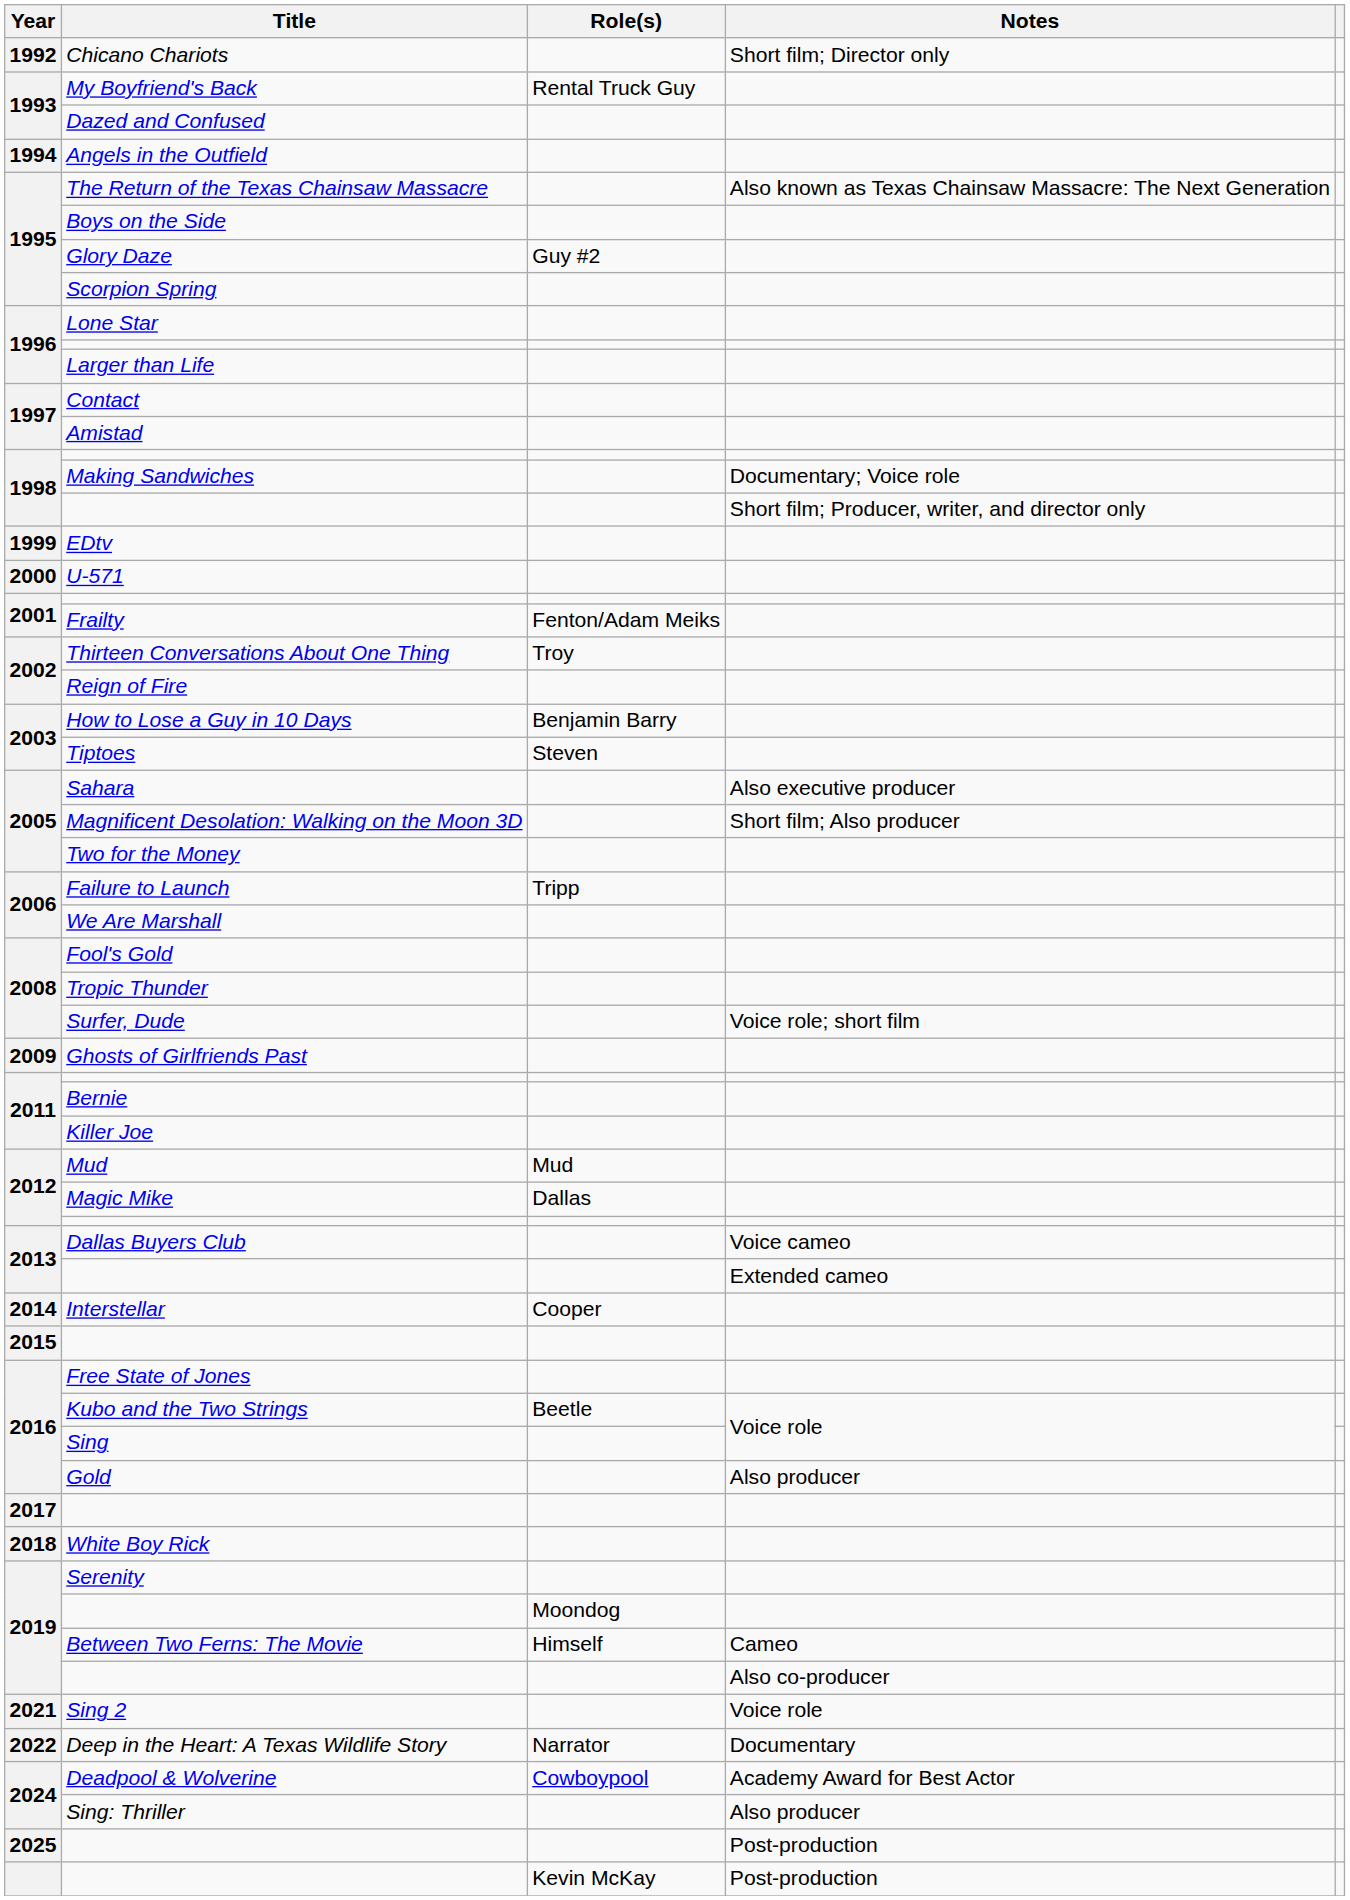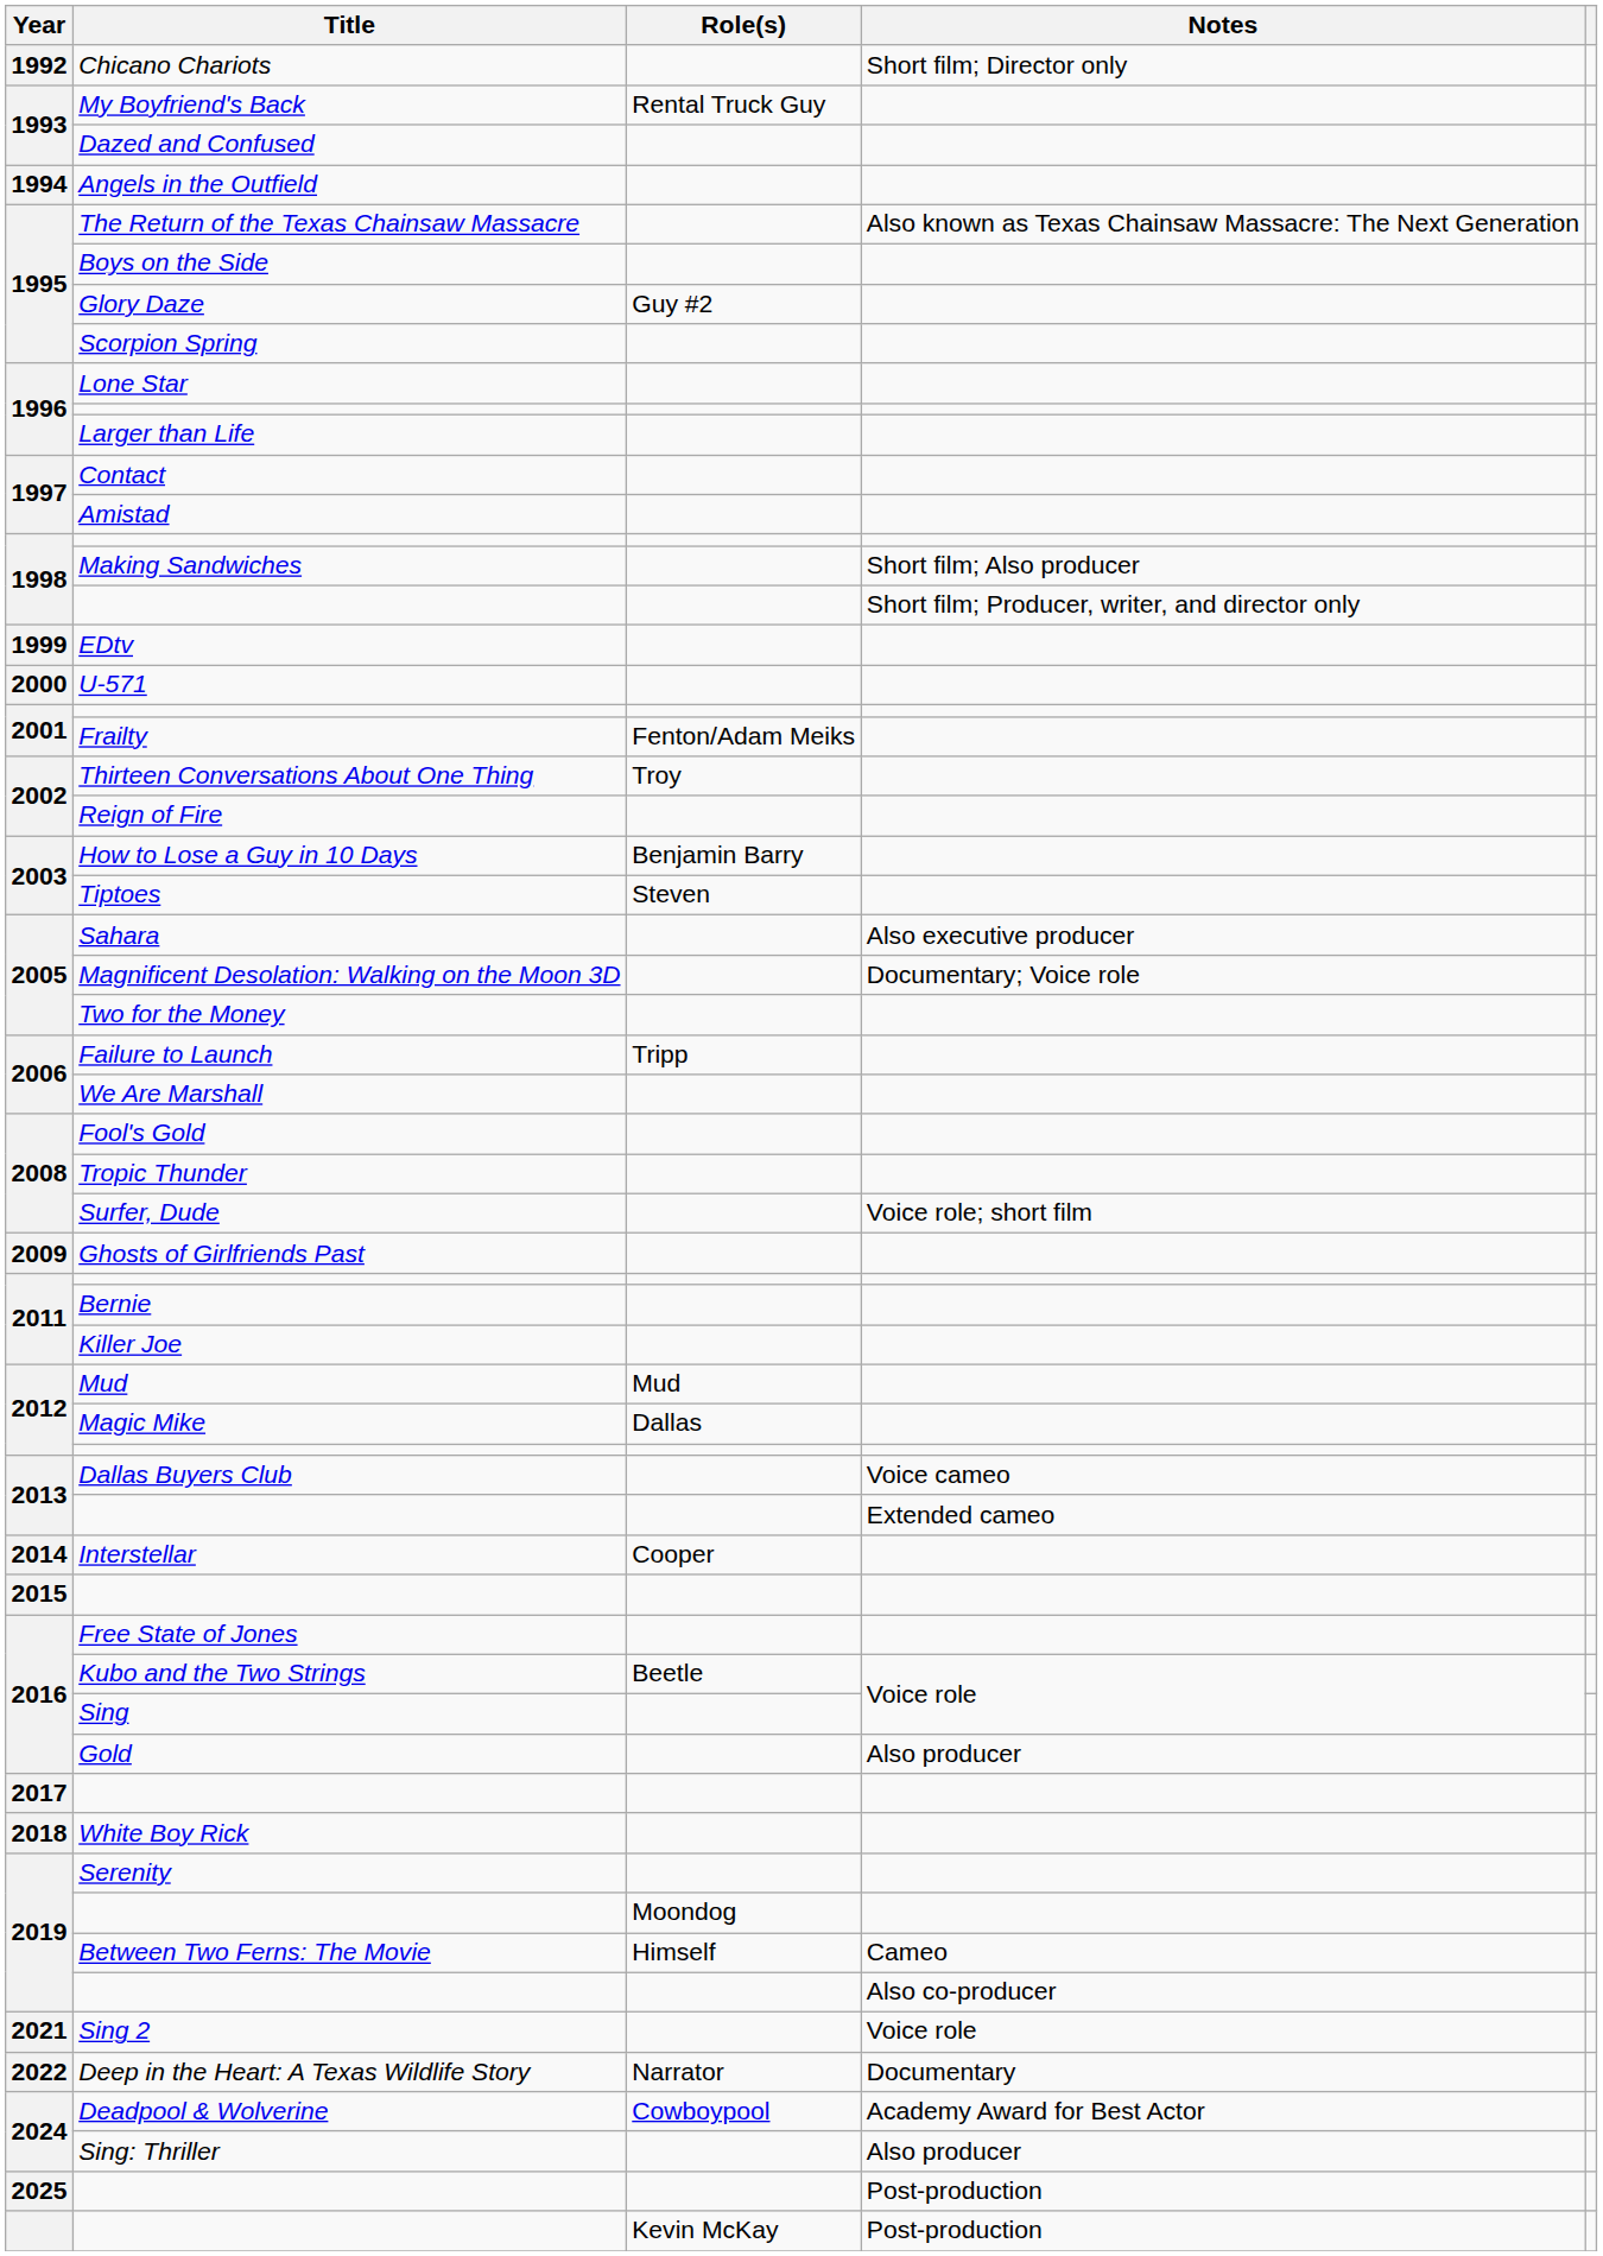 <table class="wikitable plainrowheaders sortable">
 <tr>
 <th scope="col">Year</th>
 <th scope="col">Title</th>
 <th scope="col">Role(s)</th>
 <th scope="col" class="unsortable">Notes</th>
 <th scope="col" class="unsortable"></th>
 </tr>
 <tr>
 <th scope=row>1992</th>
 <td><em>Chicano Chariots</em></td>
 <td></td>
 <td>Short film; Director only</td>
 <td style="text-align:center;"></td>
 </tr>
 <tr>
 <th scope=row rowspan="2">1993</th>
 <td><em><a href='#'>My Boyfriend's Back</a></em></td>
 <td>Rental Truck Guy</td>
 <td></td>
 <td style="text-align:center;"></td>
 </tr>
 <tr>
 <td><em><a href='#'>Dazed and Confused</a></em></td>
 <td></td>
 <td></td>
 <td style="text-align:center;"></td>
 </tr>
 <tr>
 <th scope=row>1994</th>
 <td><em><a href='#'>Angels in the Outfield</a></em></td>
 <td></td>
 <td></td>
 <td style="text-align:center;"></td>
 </tr>
 <tr>
 <th scope=row rowspan="4">1995</th>
 <td><em><a href='#'>The Return of the Texas Chainsaw Massacre</a></em></td>
 <td></td>
 <td>Also known as Texas Chainsaw Massacre: The Next Generation</td>
 <td style="text-align:center;"></td>
 </tr>
 <tr>
 <td><em><a href='#'>Boys on the Side</a></em></td>
 <td></td>
 <td></td>
 <td style="text-align:center;"></td>
 </tr>
 <tr>
 <td><em><a href='#'>Glory Daze</a></em></td>
 <td>Guy #2</td>
 <td></td>
 <td style="text-align:center;"></td>
 </tr>
 <tr>
 <td><em><a href='#'>Scorpion Spring</a></em></td>
 <td></td>
 <td></td>
 <td style="text-align:center;"></td>
 </tr>
 <tr>
 <th scope=row rowspan="3">1996</th>
 <td><em><a href='#'>Lone Star</a></em></td>
 <td></td>
 <td></td>
 <td style="text-align:center;"></td>
 </tr>
 <tr>
 <td><em></em></td>
 <td></td>
 <td></td>
 <td style="text-align:center;"></td>
 </tr>
 <tr>
 <td><em><a href='#'>Larger than Life</a></em></td>
 <td></td>
 <td></td>
 <td style="text-align:center;"></td>
 </tr>
 <tr>
 <th scope=row rowspan="2">1997</th>
 <td><em><a href='#'>Contact</a></em></td>
 <td></td>
 <td></td>
 <td style="text-align:center;"></td>
 </tr>
 <tr>
 <td><em><a href='#'>Amistad</a></em></td>
 <td></td>
 <td></td>
 <td style="text-align:center;"></td>
 </tr>
 <tr>
 <th scope=row rowspan="3">1998</th>
 <td><em></em></td>
 <td></td>
 <td></td>
 <td style="text-align:center;"></td>
 </tr>
 <tr>
 <td><em><a href='#'>Making Sandwiches</a></em></td>
 <td></td>
-<td>Documentary; Voice role</td>
+<td>Short film; Also producer</td>
 <td style="text-align:center;"></td>
 </tr>
 <tr>
 <td><em></em></td>
 <td></td>
 <td>Short film; Producer, writer, and director only</td>
 <td style="text-align:center;"></td>
 </tr>
 <tr>
 <th scope=row>1999</th>
 <td><em><a href='#'>EDtv</a></em></td>
 <td></td>
 <td></td>
 <td style="text-align:center;"></td>
 </tr>
 <tr>
 <th scope=row>2000</th>
 <td><em><a href='#'>U-571</a></em></td>
 <td></td>
 <td></td>
 <td style="text-align:center;"></td>
 </tr>
 <tr>
 <th scope=row rowspan="2">2001</th>
 <td><em></em></td>
 <td></td>
 <td></td>
 <td style="text-align:center;"></td>
 </tr>
 <tr>
 <td><em><a href='#'>Frailty</a></em></td>
 <td>Fenton/Adam Meiks</td>
 <td></td>
 <td style="text-align:center;"></td>
 </tr>
 <tr>
 <th scope=row rowspan="2">2002</th>
 <td><em><a href='#'>Thirteen Conversations About One Thing</a></em></td>
 <td>Troy</td>
 <td></td>
 <td style="text-align:center;"></td>
 </tr>
 <tr>
 <td><em><a href='#'>Reign of Fire</a></em></td>
 <td></td>
 <td></td>
 <td style="text-align:center;"></td>
 </tr>
 <tr>
 <th scope=row rowspan="2">2003</th>
 <td><em><a href='#'>How to Lose a Guy in 10 Days</a></em></td>
 <td>Benjamin Barry</td>
 <td></td>
 <td style="text-align:center;"></td>
 </tr>
 <tr>
 <td><em><a href='#'>Tiptoes</a></em></td>
 <td>Steven</td>
 <td></td>
 <td style="text-align:center;"></td>
 </tr>
 <tr>
 <th scope=row rowspan="3">2005</th>
 <td><em><a href='#'>Sahara</a></em></td>
 <td></td>
 <td>Also executive producer</td>
 <td style="text-align:center;"></td>
 </tr>
 <tr>
 <td><em><a href='#'>Magnificent Desolation: Walking on the Moon 3D</a></em></td>
 <td></td>
-<td>Short film; Also producer</td>
+<td>Documentary; Voice role</td>
 <td style="text-align:center;"></td>
 </tr>
 <tr>
 <td><em><a href='#'>Two for the Money</a></em></td>
 <td></td>
 <td></td>
 <td style="text-align:center;"></td>
 </tr>
 <tr>
 <th scope=row rowspan="2">2006</th>
 <td><em><a href='#'>Failure to Launch</a></em></td>
 <td>Tripp</td>
 <td></td>
 <td style="text-align:center;"></td>
 </tr>
 <tr>
 <td><em><a href='#'>We Are Marshall</a></em></td>
 <td></td>
 <td></td>
 <td style="text-align:center;"></td>
 </tr>
 <tr>
 <th scope=row rowspan="3">2008</th>
 <td><em><a href='#'>Fool's Gold</a></em></td>
 <td></td>
 <td></td>
 <td style="text-align:center"></td>
 </tr>
 <tr>
 <td><em><a href='#'>Tropic Thunder</a></em></td>
 <td></td>
 <td></td>
 <td style="text-align:center;"></td>
 </tr>
 <tr>
 <td><em><a href='#'>Surfer, Dude</a></em></td>
 <td></td>
 <td>Voice role; short film</td>
 <td style="text-align:center;"></td>
 </tr>
 <tr>
 <th scope=row>2009</th>
 <td><em><a href='#'>Ghosts of Girlfriends Past</a></em></td>
 <td></td>
 <td></td>
 <td style="text-align:center;"></td>
 </tr>
 <tr>
 <th scope=row rowspan="3">2011</th>
 <td><em></em></td>
 <td></td>
 <td></td>
 <td style="text-align:center;"></td>
 </tr>
 <tr>
 <td><em><a href='#'>Bernie</a></em></td>
 <td></td>
 <td></td>
 <td style="text-align:center;"></td>
 </tr>
 <tr>
 <td><em><a href='#'>Killer Joe</a></em></td>
 <td></td>
 <td></td>
 <td style="text-align:center;"></td>
 </tr>
 <tr>
 <th scope=row rowspan="3">2012</th>
 <td><em><a href='#'>Mud</a></em></td>
 <td>Mud</td>
 <td></td>
 <td style="text-align:center;"></td>
 </tr>
 <tr>
 <td><em><a href='#'>Magic Mike</a></em></td>
 <td>Dallas</td>
 <td></td>
 <td style="text-align:center;"></td>
 </tr>
 <tr>
 <td><em></em></td>
 <td></td>
 <td></td>
 <td style="text-align:center;"></td>
 </tr>
 <tr>
 <th scope=row rowspan="2">2013</th>
 <td><em><a href='#'>Dallas Buyers Club</a></em></td>
 <td></td>
 <td>Voice cameo</td>
 <td style="text-align:center;"></td>
 </tr>
 <tr>
 <td><em></em></td>
 <td></td>
 <td>Extended cameo</td>
 <td style="text-align:center;"></td>
 </tr>
 <tr>
 <th scope=row>2014</th>
 <td><em><a href='#'>Interstellar</a></em></td>
 <td>Cooper</td>
 <td></td>
 <td style="text-align:center;"></td>
 </tr>
 <tr>
 <th scope=row>2015</th>
 <td><em></em></td>
 <td></td>
 <td></td>
 <td style="text-align:center;"></td>
 </tr>
 <tr>
 <th scope=row rowspan="4">2016</th>
 <td><em><a href='#'>Free State of Jones</a></em></td>
 <td></td>
 <td></td>
 <td style="text-align:center;"></td>
 </tr>
 <tr>
 <td><em><a href='#'>Kubo and the Two Strings</a></em></td>
 <td>Beetle</td>
 <td rowspan="2">Voice role</td>
 <td style="text-align:center;"></td>
 </tr>
 <tr>
 <td><em><a href='#'>Sing</a></em></td>
 <td></td>
 <td style="text-align:center;"></td>
 </tr>
 <tr>
 <td><em><a href='#'>Gold</a></em></td>
 <td></td>
 <td>Also producer</td>
 <td style="text-align:center;"></td>
 </tr>
 <tr>
 <th scope=row>2017</th>
 <td><em></em></td>
 <td></td>
 <td></td>
 <td style="text-align:center;"></td>
 </tr>
 <tr>
 <th scope=row>2018</th>
 <td><em><a href='#'>White Boy Rick</a></em></td>
 <td></td>
 <td></td>
 <td style="text-align:center;"></td>
 </tr>
 <tr>
 <th scope="row" rowspan="4">2019</th>
 <td><em><a href='#'>Serenity</a></em></td>
 <td></td>
 <td></td>
 <td style="text-align:center;"></td>
 </tr>
 <tr>
 <td><em></em></td>
 <td>Moondog</td>
 <td></td>
 <td style="text-align:center;"></td>
 </tr>
 <tr>
 <td><em><a href='#'>Between Two Ferns: The Movie</a></em></td>
 <td>Himself</td>
 <td>Cameo</td>
 <td style="text-align:center;"></td>
 </tr>
 <tr>
 <td><em></em></td>
 <td></td>
 <td>Also co-producer</td>
 <td style="text-align:center;"></td>
 </tr>
 <tr>
 <th scope=row>2021</th>
 <td><em><a href='#'>Sing 2</a></em></td>
 <td></td>
 <td>Voice role</td>
 <td style="text-align:center;"></td>
 </tr>
 <tr>
 <th scope=row>2022</th>
 <td><em>Deep in the Heart: A Texas Wildlife Story</em></td>
 <td>Narrator</td>
 <td>Documentary</td>
 <td style="text-align:center;"></td>
 </tr>
 <tr>
 <th scope="row" rowspan="2">2024</th>
 <td><em><a href='#'>Deadpool & Wolverine</a></em></td>
 <td><a href='#'>Cowboypool</a></td>
 <td>Academy Award for Best Actor</td>
 <td style="text-align:center;"></td>
 </tr>
 <tr>
 <td><em>Sing: Thriller</em></td>
 <td></td>
 <td>Also producer</td>
 <td style="text-align:center;"></td>
 </tr>
 <tr>
 <th scope=row>2025</th>
 <td></td>
 <td></td>
 <td>Post-production</td>
 <td style="text-align:center;"></td>
 </tr>
 <tr>
 <th scope="row"></th>
 <td></td>
 <td>Kevin McKay</td>
 <td>Post-production</td>
 <td style="text-align:center;"></td>
 </tr>
 <tr>
 </tr>
 </table>
